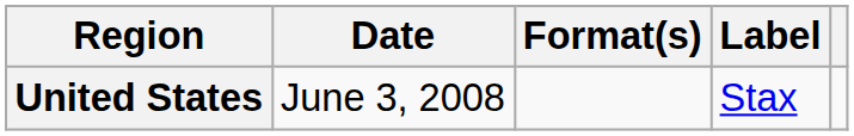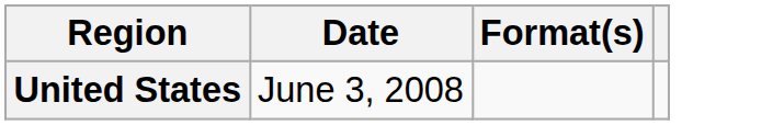 <table class="wikitable plainrowheaders">
 <tr>
 <th scope="col">Region</th>
 <th scope="col">Date</th>
 <th scope="col">Format(s)</th>
-<th scope="col">Label</th>
 <th scope="col"></th>
 </tr>
 <tr>
 <th scope="row">United States</th>
 <td>June 3, 2008</td>
 <td></td>
-<td><a href='#'>Stax</a></td>
 <td align="center"></td>
 </tr>
 </table>
